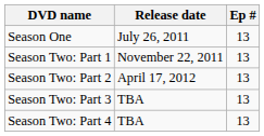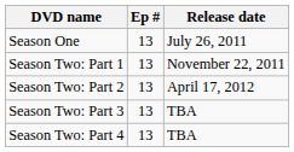 <table class="wikitable">
 <tr>
 <th>DVD name</th>
+<th>Ep #</th>
 <th>Release date</th>
-<th>Ep #</th>
 </tr>
 <tr>
 <td>Season One</td>
+<td style="text-align:center;">13</td>
 <td>July 26, 2011</td>
-<td style="text-align:center;">13</td>
 </tr>
 <tr>
 <td>Season Two: Part 1</td>
+<td style="text-align:center;">13</td>
 <td>November 22, 2011</td>
-<td style="text-align:center;">13</td>
 </tr>
 <tr>
 <td>Season Two: Part 2</td>
+<td style="text-align:center;">13</td>
 <td>April 17, 2012</td>
-<td style="text-align:center;">13</td>
 </tr>
 <tr>
 <td>Season Two: Part 3</td>
+<td style="text-align:center;">13</td>
 <td>TBA</td>
-<td style="text-align:center;">13</td>
 </tr>
 <tr>
 <td>Season Two: Part 4</td>
+<td style="text-align:center;">13</td>
 <td>TBA</td>
-<td style="text-align:center;">13</td>
 </tr>
 </table>
